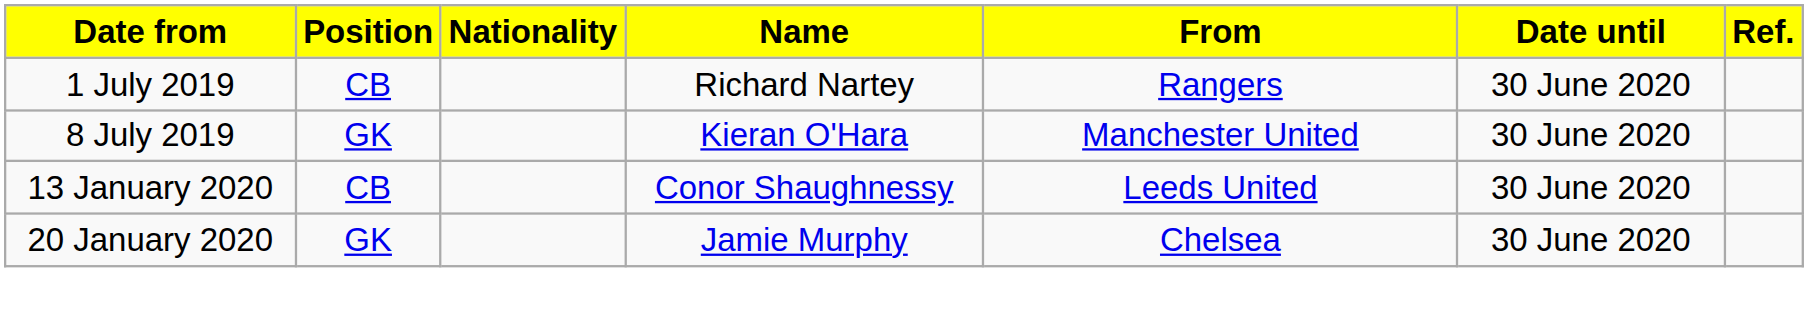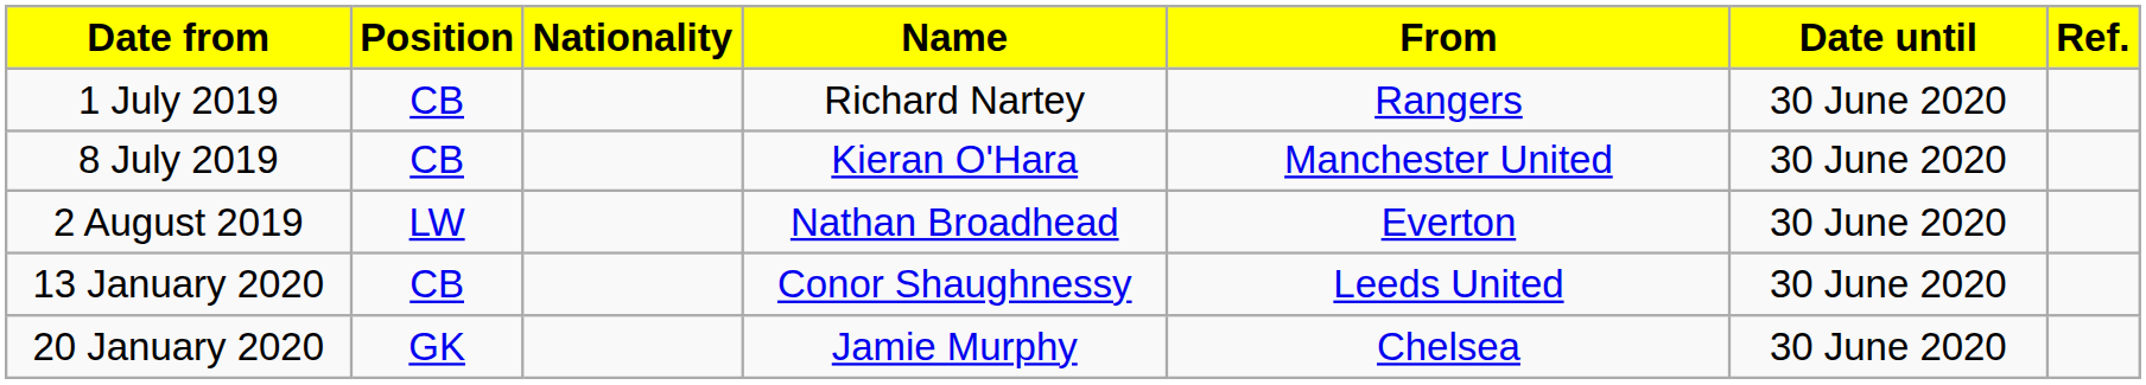 <table class="wikitable"  style="text-align:center; font-size:90%; ">
 <tr>
 <th style="background:#FFFF00; color:#000000; width:120px;">Date from</th>
 <th style="background:#FFFF00; color:#000000; width:50px;">Position</th>
 <th style="background:#FFFF00; color:#000000; width:50px;">Nationality</th>
 <th style="background:#FFFF00; color:#000000; width:150px;">Name</th>
 <th style="background:#FFFF00; color:#000000; width:200px;">From</th>
 <th style="background:#FFFF00; color:#000000; width:110px;">Date until</th>
 <th style="background:#FFFF00; color:#000000; width:25px;">Ref.</th>
 </tr>
 <tr>
 <td>1 July 2019</td>
 <td><a href='#'>CB</a></td>
 <td></td>
 <td>Richard Nartey</td>
 <td> <a href='#'>Rangers</a></td>
 <td>30 June 2020</td>
 <td></td>
 </tr>
 <tr>
 <td>8 July 2019</td>
-<td><a href='#'>GK</a></td>
+<td><a href='#'>CB</a></td>
 <td></td>
 <td><a href='#'>Kieran O'Hara</a></td>
 <td> <a href='#'>Manchester United</a></td>
+<td>30 June 2020</td>
+<td></td>
+</tr>
+<tr>
+<td>2 August 2019</td>
+<td><a href='#'>LW</a></td>
+<td></td>
+<td><a href='#'>Nathan Broadhead</a></td>
+<td> <a href='#'>Everton</a></td>
 <td>30 June 2020</td>
 <td></td>
 </tr>
 <tr>
 <td>13 January 2020</td>
 <td><a href='#'>CB</a></td>
 <td></td>
 <td><a href='#'>Conor Shaughnessy</a></td>
 <td> <a href='#'>Leeds United</a></td>
 <td>30 June 2020</td>
 <td></td>
 </tr>
 <tr>
 <td>20 January 2020</td>
 <td><a href='#'>GK</a></td>
 <td></td>
 <td><a href='#'>Jamie Murphy</a></td>
 <td> <a href='#'>Chelsea</a></td>
 <td>30 June 2020</td>
 <td></td>
 </tr>
 </table>
